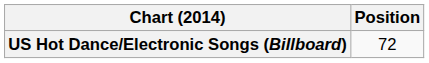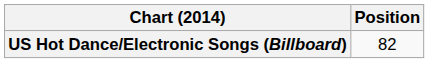 <table class="wikitable plainrowheaders">
 <tr>
 <th scope="col">Chart (2014)</th>
 <th scope="col">Position</th>
 </tr>
 <tr>
 <th scope="row">US Hot Dance/Electronic Songs (<em>Billboard</em>)</th>
-<td align=center>72</td>
+<td align=center>82</td>
 </tr>
 </table>
